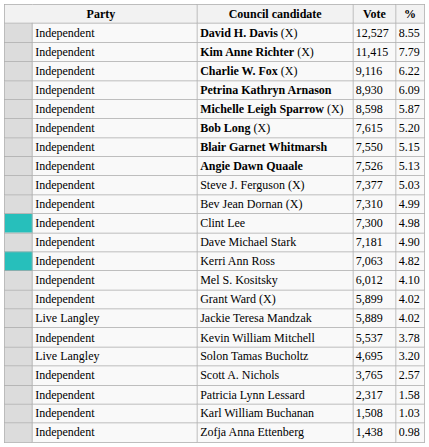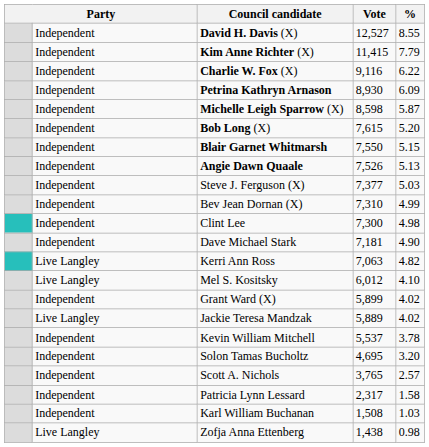 <table class="wikitable">
 <tr>
 <th bgcolor="#DDDDFF" width="250px" colspan="2">Party</th>
 <th bgcolor="#DDDDFF" width="200px">Council candidate</th>
 <th bgcolor="#DDDDFF" width="50px">Vote</th>
 <th bgcolor="#DDDDFF" width="30px">%</th>
 </tr>
 <tr>
 <td style="background:gainsboro" width="30px"> </td>
 <td>Independent</td>
 <td><strong>David H. Davis</strong> (X)</td>
 <td>12,527</td>
 <td>8.55</td>
 </tr>
 <tr>
 <td style="background:gainsboro" width="30px"> </td>
 <td>Independent</td>
 <td><strong>Kim Anne Richter</strong> (X)</td>
 <td>11,415</td>
 <td>7.79</td>
 </tr>
 <tr>
 <td style="background:gainsboro" width="30px"> </td>
 <td>Independent</td>
 <td><strong>Charlie W. Fox</strong> (X)</td>
 <td>9,116</td>
 <td>6.22</td>
 </tr>
 <tr>
 <td style="background:gainsboro" width="30px"> </td>
 <td>Independent</td>
 <td><strong>Petrina Kathryn Arnason</strong></td>
 <td>8,930</td>
 <td>6.09</td>
 </tr>
 <tr>
 <td style="background:gainsboro" width="30px"> </td>
 <td>Independent</td>
 <td><strong>Michelle Leigh Sparrow</strong> (X)</td>
 <td>8,598</td>
 <td>5.87</td>
 </tr>
 <tr>
 <td style="background:gainsboro" width="30px"> </td>
 <td>Independent</td>
 <td><strong>Bob Long</strong> (X)</td>
 <td>7,615</td>
 <td>5.20</td>
 </tr>
 <tr>
 <td style="background:gainsboro" width="30px"> </td>
 <td>Independent</td>
 <td><strong>Blair Garnet Whitmarsh</strong></td>
 <td>7,550</td>
 <td>5.15</td>
 </tr>
 <tr>
 <td style="background:gainsboro" width="30px"> </td>
 <td>Independent</td>
 <td><strong>Angie Dawn Quaale</strong></td>
 <td>7,526</td>
 <td>5.13</td>
 </tr>
 <tr>
 <td style="background:gainsboro" width="30px"> </td>
 <td>Independent</td>
 <td>Steve J. Ferguson (X)</td>
 <td>7,377</td>
 <td>5.03</td>
 </tr>
 <tr>
 <td style="background:gainsboro" width="30px"> </td>
 <td>Independent</td>
 <td>Bev Jean Dornan (X)</td>
 <td>7,310</td>
 <td>4.99</td>
 </tr>
 <tr>
 <td style="background:#27BFBB;" width="30px"> </td>
 <td>Independent</td>
 <td>Clint Lee</td>
 <td>7,300</td>
 <td>4.98</td>
 </tr>
 <tr>
 <td style="background:gainsboro" width="30px"> </td>
 <td>Independent</td>
 <td>Dave Michael Stark</td>
 <td>7,181</td>
 <td>4.90</td>
 </tr>
 <tr>
 <td style="background:#27BFBB;" width="30px"> </td>
-<td>Independent</td>
+<td>Live Langley</td>
 <td>Kerri Ann Ross</td>
 <td>7,063</td>
 <td>4.82</td>
 </tr>
 <tr>
 <td style="background:gainsboro" width="30px"> </td>
-<td>Independent</td>
+<td>Live Langley</td>
 <td>Mel S. Kositsky</td>
 <td>6,012</td>
 <td>4.10</td>
 </tr>
 <tr>
 <td style="background:gainsboro" width="30px"> </td>
 <td>Independent</td>
 <td>Grant Ward (X)</td>
 <td>5,899</td>
 <td>4.02</td>
 </tr>
 <tr>
 <td style="background:gainsboro" width="30px"> </td>
 <td>Live Langley</td>
 <td>Jackie Teresa Mandzak</td>
 <td>5,889</td>
 <td>4.02</td>
 </tr>
 <tr>
 <td style="background:gainsboro" width="30px"> </td>
 <td>Independent</td>
 <td>Kevin William Mitchell</td>
 <td>5,537</td>
 <td>3.78</td>
 </tr>
 <tr>
 <td style="background:gainsboro" width="30px"> </td>
-<td>Live Langley</td>
+<td>Independent</td>
 <td>Solon Tamas Bucholtz</td>
 <td>4,695</td>
 <td>3.20</td>
 </tr>
 <tr>
 <td style="background:gainsboro" width="30px"> </td>
 <td>Independent</td>
 <td>Scott A. Nichols</td>
 <td>3,765</td>
 <td>2.57</td>
 </tr>
 <tr>
 <td style="background:gainsboro" width="30px"> </td>
 <td>Independent</td>
 <td>Patricia Lynn Lessard</td>
 <td>2,317</td>
 <td>1.58</td>
 </tr>
 <tr>
 <td style="background:gainsboro" width="30px"> </td>
 <td>Independent</td>
 <td>Karl William Buchanan</td>
 <td>1,508</td>
 <td>1.03</td>
 </tr>
 <tr>
 <td style="background:gainsboro" width="30px"> </td>
-<td>Independent</td>
+<td>Live Langley</td>
 <td>Zofja Anna Ettenberg</td>
 <td>1,438</td>
 <td>0.98</td>
 </tr>
 </table>
